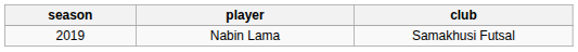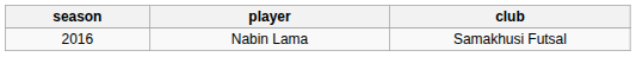 <table class="wikitable" width="50%" style="text-align:center;font-size:90%;">
 <tr>
 <th width="15%">season</th>
 <th width="25%">player</th>
 <th width="25%">club</th>
 </tr>
 <tr>
 </tr>
 <tr>
-<td>2019</td>
+<td>2016</td>
 <td>Nabin Lama</td>
 <td>Samakhusi Futsal</td>
 </tr>
 </table>
